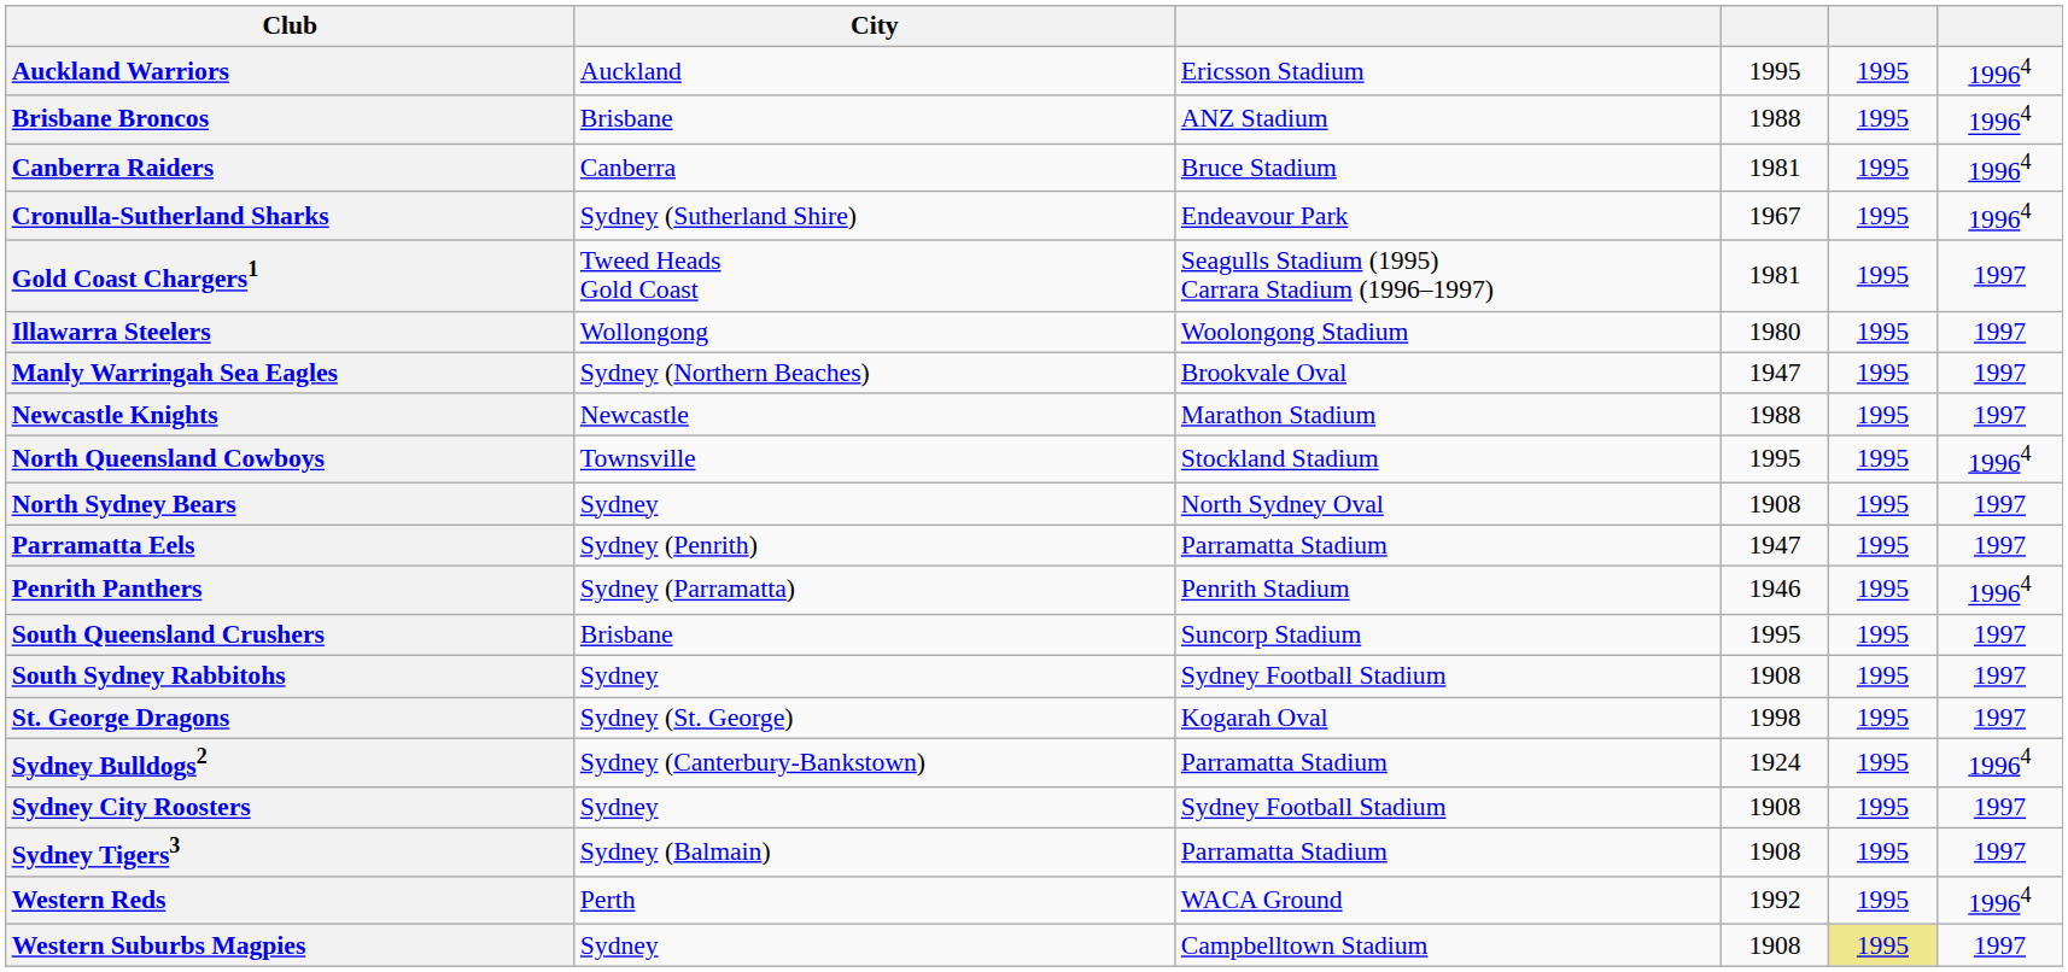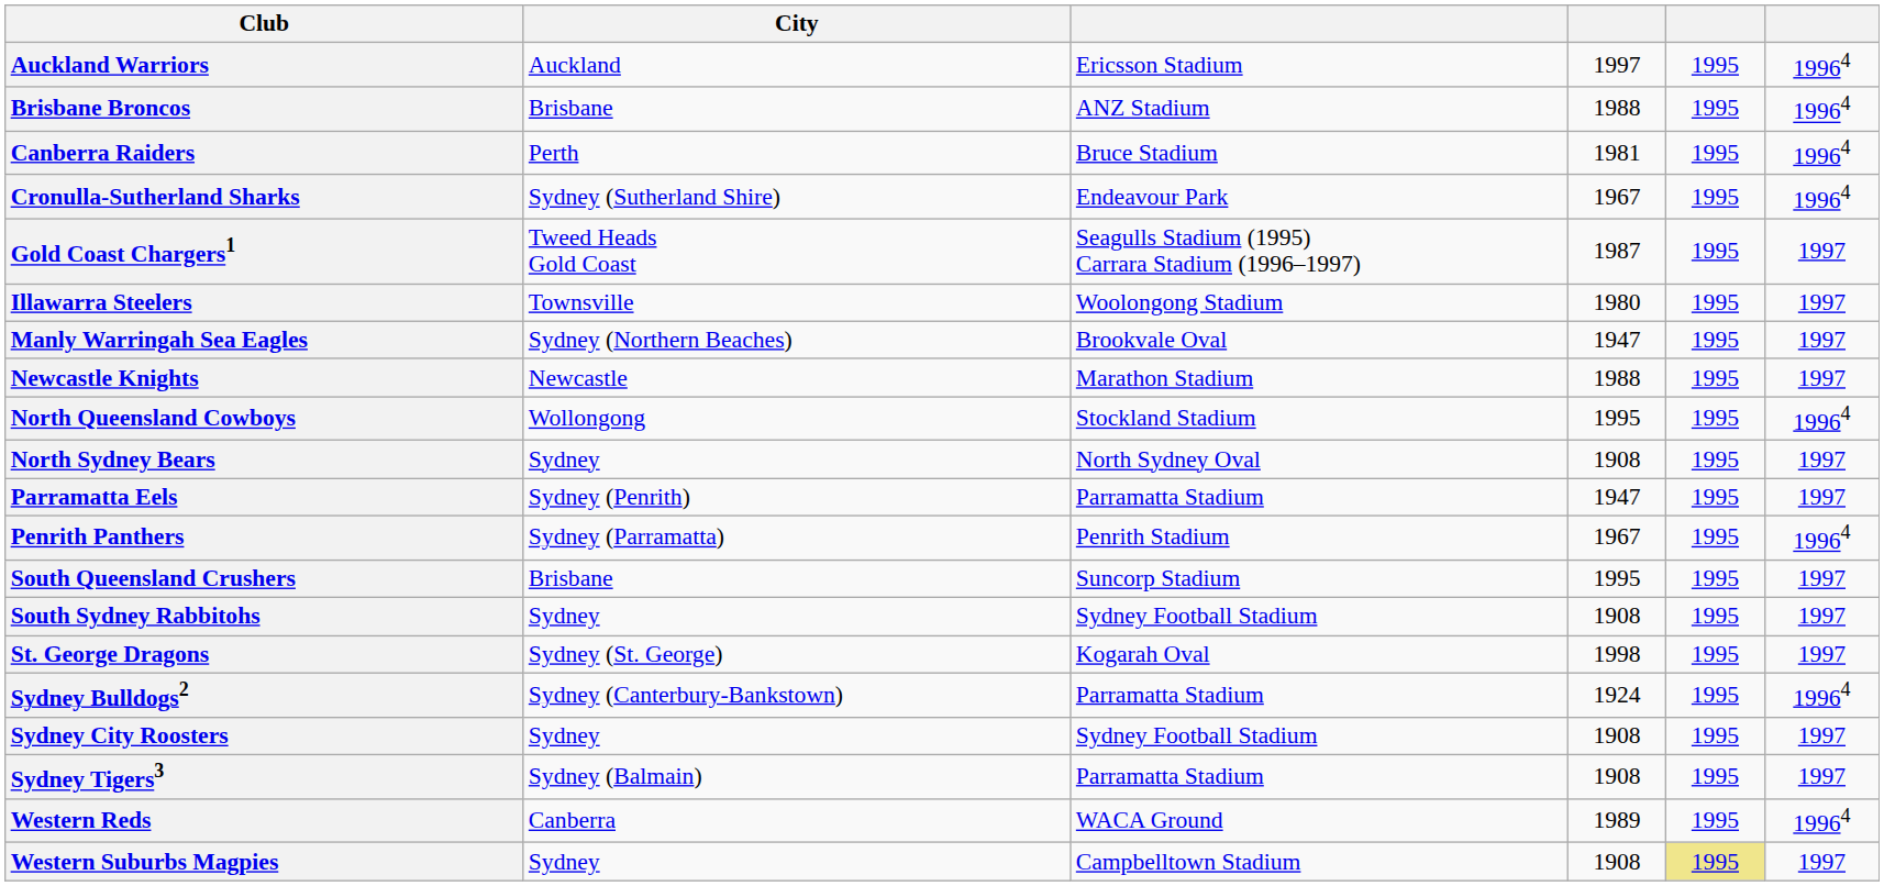 <table class="wikitable" style="text-align:center; width:100%">
 <tr>
 <th>Club</th>
 <th>City</th>
 <th></th>
 <th></th>
 <th></th>
 <th></th>
 </tr>
 <tr>
 <th style="text-align:left"> <a href='#'>Auckland Warriors</a></th>
 <td style="text-align:left"> <a href='#'>Auckland</a></td>
 <td style="text-align:left"><a href='#'>Ericsson Stadium</a></td>
-<td>1995</td>
+<td>1997</td>
 <td><a href='#'>1995</a></td>
 <td><a href='#'>1996</a><sup>4</sup></td>
 </tr>
 <tr>
 <th style="text-align:left"> <a href='#'>Brisbane Broncos</a></th>
 <td style="text-align:left"> <a href='#'>Brisbane</a></td>
 <td style="text-align:left"><a href='#'>ANZ Stadium</a></td>
 <td>1988</td>
 <td><a href='#'>1995</a></td>
 <td><a href='#'>1996</a><sup>4</sup></td>
 </tr>
 <tr>
 <th style="text-align:left"> <a href='#'>Canberra Raiders</a></th>
-<td style="text-align:left"> <a href='#'>Canberra</a></td>
+<td style="text-align:left"> <a href='#'>Perth</a></td>
 <td style="text-align:left"><a href='#'>Bruce Stadium</a></td>
 <td>1981</td>
 <td><a href='#'>1995</a></td>
 <td><a href='#'>1996</a><sup>4</sup></td>
 </tr>
 <tr>
 <th style="text-align:left"> <a href='#'>Cronulla-Sutherland Sharks</a></th>
 <td style="text-align:left"> <a href='#'>Sydney</a> (<a href='#'>Sutherland Shire</a>)</td>
 <td style="text-align:left"><a href='#'>Endeavour Park</a></td>
 <td>1967</td>
 <td><a href='#'>1995</a></td>
 <td><a href='#'>1996</a><sup>4</sup></td>
 </tr>
 <tr>
 <th style="text-align:left"> <a href='#'>Gold Coast Chargers</a><sup>1</sup></th>
 <td style="text-align:left"> <a href='#'>Tweed Heads</a><br> <a href='#'>Gold Coast</a></td>
 <td style="text-align:left"><a href='#'>Seagulls Stadium</a> (1995)<br><a href='#'>Carrara Stadium</a> (1996–1997)</td>
-<td>1981</td>
+<td>1987</td>
 <td><a href='#'>1995</a></td>
 <td><a href='#'>1997</a></td>
 </tr>
 <tr>
 <th style="text-align:left"> <a href='#'>Illawarra Steelers</a></th>
-<td style="text-align:left"> <a href='#'>Wollongong</a></td>
+<td style="text-align:left"> <a href='#'>Townsville</a></td>
 <td style="text-align:left"><a href='#'>Woolongong Stadium</a></td>
 <td>1980</td>
 <td><a href='#'>1995</a></td>
 <td><a href='#'>1997</a></td>
 </tr>
 <tr>
 <th style="text-align:left"> <a href='#'>Manly Warringah Sea Eagles</a></th>
 <td style="text-align:left"> <a href='#'>Sydney</a> (<a href='#'>Northern Beaches</a>)</td>
 <td style="text-align:left"><a href='#'>Brookvale Oval</a></td>
 <td>1947</td>
 <td><a href='#'>1995</a></td>
 <td><a href='#'>1997</a></td>
 </tr>
 <tr>
 <th style="text-align:left"> <a href='#'>Newcastle Knights</a></th>
 <td style="text-align:left"> <a href='#'>Newcastle</a></td>
 <td style="text-align:left"><a href='#'>Marathon Stadium</a></td>
 <td>1988</td>
 <td><a href='#'>1995</a></td>
 <td><a href='#'>1997</a></td>
 </tr>
 <tr>
 <th style="text-align:left"> <a href='#'>North Queensland Cowboys</a></th>
-<td style="text-align:left"> <a href='#'>Townsville</a></td>
+<td style="text-align:left"> <a href='#'>Wollongong</a></td>
 <td style="text-align:left"><a href='#'>Stockland Stadium</a></td>
 <td>1995</td>
 <td><a href='#'>1995</a></td>
 <td><a href='#'>1996</a><sup>4</sup></td>
 </tr>
 <tr>
 <th style="text-align:left"> <a href='#'>North Sydney Bears</a></th>
 <td style="text-align:left"> <a href='#'>Sydney</a></td>
 <td style="text-align:left"><a href='#'>North Sydney Oval</a></td>
 <td>1908</td>
 <td><a href='#'>1995</a></td>
 <td><a href='#'>1997</a></td>
 </tr>
 <tr>
 <th style="text-align:left"> <a href='#'>Parramatta Eels</a></th>
 <td style="text-align:left"> <a href='#'>Sydney</a> (<a href='#'>Penrith</a>)</td>
 <td style="text-align:left"><a href='#'>Parramatta Stadium</a></td>
 <td>1947</td>
 <td><a href='#'>1995</a></td>
 <td><a href='#'>1997</a></td>
 </tr>
 <tr>
 <th style="text-align:left"> <a href='#'>Penrith Panthers</a></th>
 <td style="text-align:left"> <a href='#'>Sydney</a> (<a href='#'>Parramatta</a>)</td>
 <td style="text-align:left"><a href='#'>Penrith Stadium</a></td>
-<td>1946</td>
+<td>1967</td>
 <td><a href='#'>1995</a></td>
 <td><a href='#'>1996</a><sup>4</sup></td>
 </tr>
 <tr>
 <th style="text-align:left"> <a href='#'>South Queensland Crushers</a></th>
 <td style="text-align:left"> <a href='#'>Brisbane</a></td>
 <td style="text-align:left"><a href='#'>Suncorp Stadium</a></td>
 <td>1995</td>
 <td><a href='#'>1995</a></td>
 <td><a href='#'>1997</a></td>
 </tr>
 <tr>
 <th style="text-align:left"> <a href='#'>South Sydney Rabbitohs</a></th>
 <td style="text-align:left"> <a href='#'>Sydney</a></td>
 <td style="text-align:left"><a href='#'>Sydney Football Stadium</a></td>
 <td>1908</td>
 <td><a href='#'>1995</a></td>
 <td><a href='#'>1997</a></td>
 </tr>
 <tr>
 <th style="text-align:left"> <a href='#'>St. George Dragons</a></th>
 <td style="text-align:left"> <a href='#'>Sydney</a> (<a href='#'>St. George</a>)</td>
 <td style="text-align:left"><a href='#'>Kogarah Oval</a></td>
 <td>1998</td>
 <td><a href='#'>1995</a></td>
 <td><a href='#'>1997</a></td>
 </tr>
 <tr>
 <th style="text-align:left"> <a href='#'>Sydney Bulldogs</a><sup>2</sup></th>
 <td style="text-align:left"> <a href='#'>Sydney</a> (<a href='#'>Canterbury-Bankstown</a>)</td>
 <td style="text-align:left"><a href='#'>Parramatta Stadium</a></td>
 <td>1924</td>
 <td><a href='#'>1995</a></td>
 <td><a href='#'>1996</a><sup>4</sup></td>
 </tr>
 <tr>
 <th style="text-align:left"> <a href='#'>Sydney City Roosters</a></th>
 <td style="text-align:left"> <a href='#'>Sydney</a></td>
 <td style="text-align:left"><a href='#'>Sydney Football Stadium</a></td>
 <td>1908</td>
 <td><a href='#'>1995</a></td>
 <td><a href='#'>1997</a></td>
 </tr>
 <tr>
 <th style="text-align:left"> <a href='#'>Sydney Tigers</a><sup>3</sup></th>
 <td style="text-align:left"> <a href='#'>Sydney</a> (<a href='#'>Balmain</a>)</td>
 <td style="text-align:left"><a href='#'>Parramatta Stadium</a></td>
 <td>1908</td>
 <td><a href='#'>1995</a></td>
 <td><a href='#'>1997</a></td>
 </tr>
 <tr>
 <th style="text-align:left"> <a href='#'>Western Reds</a></th>
-<td style="text-align:left"> <a href='#'>Perth</a></td>
+<td style="text-align:left"> <a href='#'>Canberra</a></td>
 <td style="text-align:left"><a href='#'>WACA Ground</a></td>
-<td>1992</td>
+<td>1989</td>
 <td><a href='#'>1995</a></td>
 <td><a href='#'>1996</a><sup>4</sup></td>
 </tr>
 <tr>
 <th style="text-align:left"> <a href='#'>Western Suburbs Magpies</a></th>
 <td style="text-align:left"> <a href='#'>Sydney</a></td>
 <td style="text-align:left"><a href='#'>Campbelltown Stadium</a></td>
 <td>1908</td>
 <td style="background: khaki;"><a href='#'>1995</a></td>
 <td><a href='#'>1997</a></td>
 </tr>
 </table>
